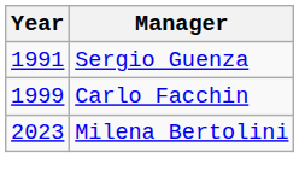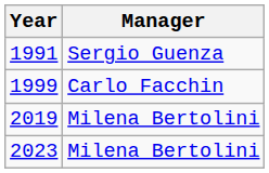 <table class="wikitable">
 <tr>
 <th>Year</th>
 <th>Manager</th>
 </tr>
 <tr>
 <td align=center><a href='#'>1991</a></td>
 <td> <a href='#'>Sergio Guenza</a></td>
 </tr>
 <tr>
 <td align=center><a href='#'>1999</a></td>
 <td> <a href='#'>Carlo Facchin</a></td>
 </tr>
 <tr>
+<td align=center><a href='#'>2019</a></td>
+<td> <a href='#'>Milena Bertolini</a></td>
+</tr>
+<tr>
 <td align=center><a href='#'>2023</a></td>
 <td> <a href='#'>Milena Bertolini</a></td>
 </tr>
 </table>
